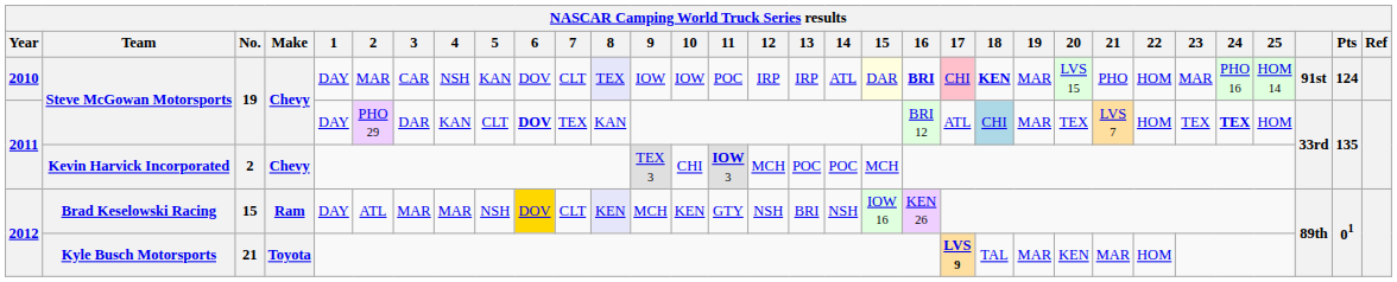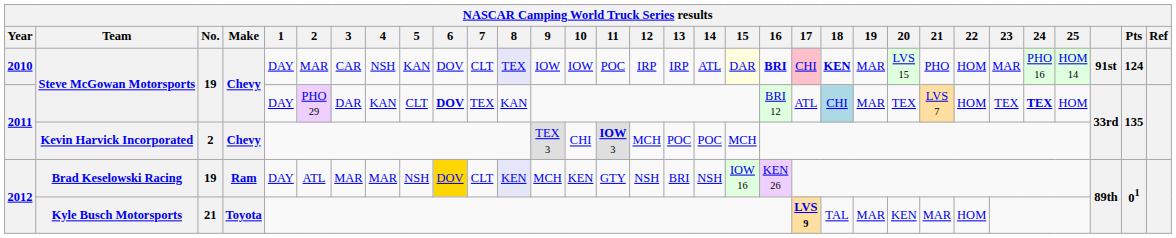 <table class="wikitable" style="text-align:center; font-size:75%">
 <tr>
 <th colspan=45><a href='#'>NASCAR Camping World Truck Series</a> results</th>
 </tr>
 <tr>
 <th>Year</th>
 <th>Team</th>
 <th>No.</th>
 <th>Make</th>
 <th>1</th>
 <th>2</th>
 <th>3</th>
 <th>4</th>
 <th>5</th>
 <th>6</th>
 <th>7</th>
 <th>8</th>
 <th>9</th>
 <th>10</th>
 <th>11</th>
 <th>12</th>
 <th>13</th>
 <th>14</th>
 <th>15</th>
 <th>16</th>
 <th>17</th>
 <th>18</th>
 <th>19</th>
 <th>20</th>
 <th>21</th>
 <th>22</th>
 <th>23</th>
 <th>24</th>
 <th>25</th>
 <th></th>
 <th>Pts</th>
 <th>Ref</th>
 </tr>
 <tr>
 <th><a href='#'>2010</a></th>
 <th rowspan=2><a href='#'>Steve McGowan Motorsports</a></th>
 <th rowspan=2>19</th>
 <th rowspan=2><a href='#'>Chevy</a></th>
 <td><a href='#'>DAY</a></td>
 <td><a href='#'>MAR</a></td>
 <td><a href='#'>CAR</a></td>
 <td><a href='#'>NSH</a></td>
 <td><a href='#'>KAN</a></td>
 <td><a href='#'>DOV</a></td>
 <td><a href='#'>CLT</a></td>
 <td style="background: lavender;"><a href='#'>TEX</a></td>
 <td><a href='#'>IOW</a></td>
 <td><a href='#'>IOW</a></td>
 <td><a href='#'>POC</a></td>
 <td><a href='#'>IRP</a></td>
 <td><a href='#'>IRP</a></td>
 <td><a href='#'>ATL</a></td>
 <td style="background: lightyellow;"><a href='#'>DAR</a></td>
 <td><strong><a href='#'>BRI</a></strong></td>
 <td style="background: pink;"><a href='#'>CHI</a></td>
 <td><strong><a href='#'>KEN</a></strong></td>
 <td><a href='#'>MAR</a></td>
 <td style="background:#DFFFDF;"><a href='#'>LVS</a><br><small>15</small></td>
 <td><a href='#'>PHO</a></td>
 <td><a href='#'>HOM</a></td>
 <td><a href='#'>MAR</a></td>
 <td style="background:#DFFFDF;"><a href='#'>PHO</a><br><small>16</small></td>
 <td style="background:#DFFFDF;"><a href='#'>HOM</a><br><small>14</small></td>
 <th>91st</th>
 <th>124</th>
 <th></th>
 </tr>
 <tr>
 <th rowspan=2><a href='#'>2011</a></th>
 <td><a href='#'>DAY</a></td>
 <td style="background:#EFCFFF;"><a href='#'>PHO</a><br><small>29</small></td>
 <td><a href='#'>DAR</a></td>
 <td><a href='#'>KAN</a></td>
 <td><a href='#'>CLT</a></td>
 <td><strong><a href='#'>DOV</a></strong></td>
 <td><a href='#'>TEX</a></td>
 <td><a href='#'>KAN</a></td>
 <td colspan=7></td>
 <td style="background:#DFFFDF;"><a href='#'>BRI</a><br><small>12</small></td>
 <td><a href='#'>ATL</a></td>
 <td style="background: lightblue;"><a href='#'>CHI</a></td>
 <td><a href='#'>MAR</a></td>
 <td><a href='#'>TEX</a></td>
 <td style="background:#FFDF9F;"><a href='#'>LVS</a><br><small>7</small></td>
 <td><a href='#'>HOM</a></td>
 <td><a href='#'>TEX</a></td>
 <td><strong><a href='#'>TEX</a></strong></td>
 <td><a href='#'>HOM</a></td>
 <th rowspan=2>33rd</th>
 <th rowspan=2>135</th>
 <th rowspan=2></th>
 </tr>
 <tr>
 <th><a href='#'>Kevin Harvick Incorporated</a></th>
 <th>2</th>
 <th><a href='#'>Chevy</a></th>
 <td colspan=8></td>
 <td style="background:#DFDFDF;"><a href='#'>TEX</a><br><small>3</small></td>
 <td><a href='#'>CHI</a></td>
 <td style="background:#DFDFDF;"><strong><a href='#'>IOW</a></strong><br><small>3</small></td>
 <td><a href='#'>MCH</a></td>
 <td><a href='#'>POC</a></td>
 <td><a href='#'>POC</a></td>
 <td><a href='#'>MCH</a></td>
 <td colspan=10></td>
 </tr>
 <tr>
 <th rowspan=2><a href='#'>2012</a></th>
 <th><a href='#'>Brad Keselowski Racing</a></th>
-<th>15</th>
+<th>19</th>
 <th><a href='#'>Ram</a></th>
 <td><a href='#'>DAY</a></td>
 <td><a href='#'>ATL</a></td>
 <td><a href='#'>MAR</a></td>
 <td><a href='#'>MAR</a></td>
 <td><a href='#'>NSH</a></td>
 <td style="background: gold;"><a href='#'>DOV</a></td>
 <td><a href='#'>CLT</a></td>
 <td style="background: lavender;"><a href='#'>KEN</a></td>
 <td><a href='#'>MCH</a></td>
 <td><a href='#'>KEN</a></td>
 <td><a href='#'>GTY</a></td>
 <td><a href='#'>NSH</a></td>
 <td><a href='#'>BRI</a></td>
 <td><a href='#'>NSH</a></td>
 <td style="background:#DFFFDF;"><a href='#'>IOW</a><br><small>16</small></td>
 <td style="background:#EFCFFF;"><a href='#'>KEN</a><br><small>26</small></td>
 <td colspan=9></td>
 <th rowspan=2>89th</th>
 <th rowspan=2>0<sup>1</sup></th>
 <th rowspan=2></th>
 </tr>
 <tr>
 <th><a href='#'>Kyle Busch Motorsports</a></th>
 <th>21</th>
 <th><a href='#'>Toyota</a></th>
 <td colspan=16></td>
 <td style="background:#FFDF9F;"><strong><a href='#'>LVS</a><br><small>9</small></strong></td>
 <td><a href='#'>TAL</a></td>
 <td><a href='#'>MAR</a></td>
 <td><a href='#'>KEN</a></td>
 <td><a href='#'>MAR</a></td>
 <td><a href='#'>HOM</a></td>
 <td colspan=3></td>
 </tr>
 </table>
